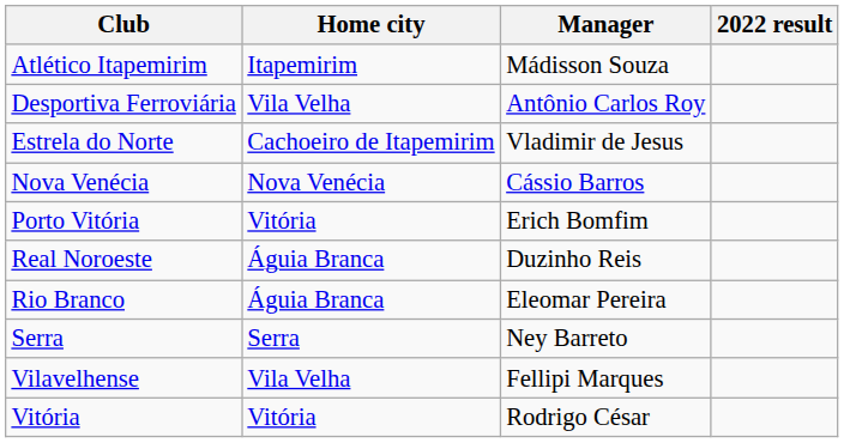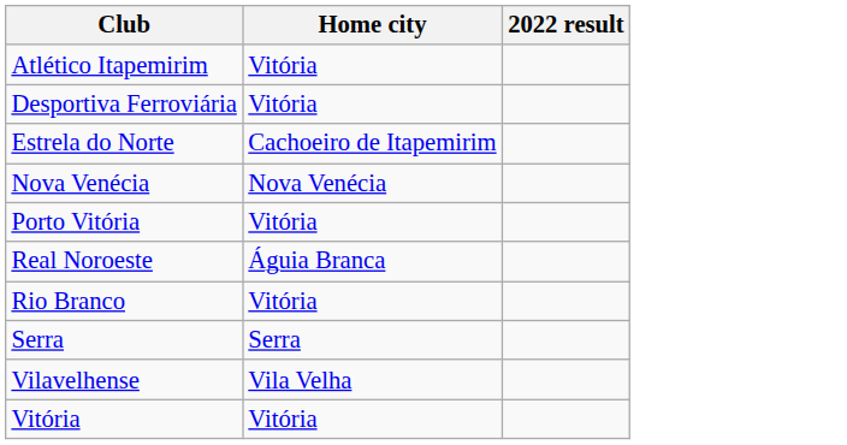 <table class="wikitable sortable">
 <tr>
 <th>Club</th>
 <th>Home city</th>
-<th>Manager</th>
 <th>2022 result</th>
 </tr>
 <tr>
 <td><a href='#'>Atlético Itapemirim</a></td>
-<td><a href='#'>Itapemirim</a></td>
-<td> Mádisson Souza</td>
+<td><a href='#'>Vitória</a></td>
 <td></td>
 </tr>
 <tr>
 <td><a href='#'>Desportiva Ferroviária</a></td>
-<td><a href='#'>Vila Velha</a></td>
-<td> <a href='#'>Antônio Carlos Roy</a></td>
+<td><a href='#'>Vitória</a></td>
 <td></td>
 </tr>
 <tr>
 <td><a href='#'>Estrela do Norte</a></td>
 <td><a href='#'>Cachoeiro de Itapemirim</a></td>
-<td> Vladimir de Jesus</td>
 <td></td>
 </tr>
 <tr>
 <td><a href='#'>Nova Venécia</a></td>
 <td><a href='#'>Nova Venécia</a></td>
-<td> <a href='#'>Cássio Barros</a></td>
 <td></td>
 </tr>
 <tr>
 <td><a href='#'>Porto Vitória</a></td>
 <td><a href='#'>Vitória</a></td>
-<td> Erich Bomfim</td>
 <td></td>
 </tr>
 <tr>
 <td><a href='#'>Real Noroeste</a></td>
 <td><a href='#'>Águia Branca</a></td>
-<td> Duzinho Reis</td>
 <td></td>
 </tr>
 <tr>
 <td><a href='#'>Rio Branco</a></td>
-<td><a href='#'>Águia Branca</a></td>
-<td> Eleomar Pereira</td>
+<td><a href='#'>Vitória</a></td>
 <td></td>
 </tr>
 <tr>
 <td><a href='#'>Serra</a></td>
 <td><a href='#'>Serra</a></td>
-<td> Ney Barreto</td>
 <td></td>
 </tr>
 <tr>
 <td><a href='#'>Vilavelhense</a></td>
 <td><a href='#'>Vila Velha</a></td>
-<td> Fellipi Marques</td>
 <td></td>
 </tr>
 <tr>
 <td><a href='#'>Vitória</a></td>
 <td><a href='#'>Vitória</a></td>
-<td> Rodrigo César</td>
 <td></td>
 </tr>
 </table>
